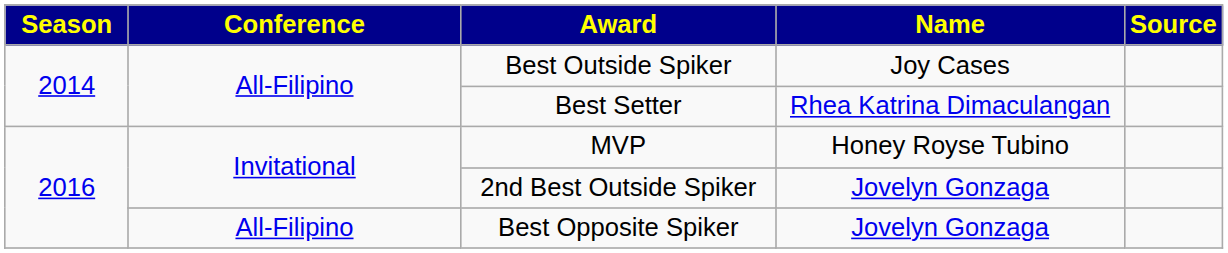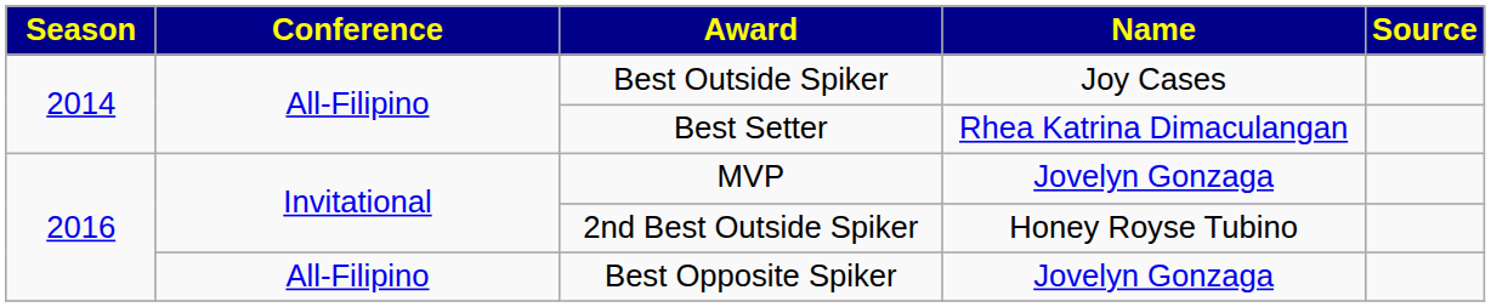 <table class="wikitable">
 <tr>
 <th width=70px style="background:#00008B; color:yellow;">Season</th>
 <th width=200px style="background:#00008B; color:yellow;">Conference</th>
 <th width=190px style="background:#00008B; color:yellow;">Award</th>
 <th width=210px style="background:#00008B; color:yellow;">Name</th>
 <th width=50px style="background:#00008B; color:yellow;">Source</th>
 </tr>
 <tr align=center>
 <td rowspan=2><a href='#'>2014</a></td>
 <td rowspan=2><a href='#'>All-Filipino</a></td>
 <td>Best Outside Spiker</td>
 <td>Joy Cases</td>
 <td></td>
 </tr>
 <tr align=center>
 <td>Best Setter</td>
 <td><a href='#'>Rhea Katrina Dimaculangan</a></td>
 <td></td>
 </tr>
 <tr align=center>
 <td rowspan=3><a href='#'>2016</a></td>
 <td rowspan=2><a href='#'>Invitational</a></td>
 <td>MVP</td>
-<td>Honey Royse Tubino</td>
+<td><a href='#'>Jovelyn Gonzaga</a></td>
 <td></td>
 </tr>
 <tr align=center>
 <td>2nd Best Outside Spiker</td>
-<td><a href='#'>Jovelyn Gonzaga</a></td>
+<td>Honey Royse Tubino</td>
 <td></td>
 </tr>
 <tr align=center>
 <td><a href='#'>All-Filipino</a></td>
 <td>Best Opposite Spiker</td>
 <td><a href='#'>Jovelyn Gonzaga</a></td>
 <td></td>
 </tr>
 </table>
